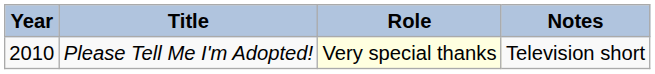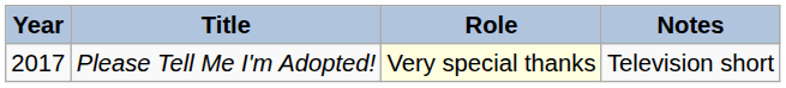 <table class="wikitable" style="font-size:95%;">
 <tr>
 <th style="background:#B0C4DE;">Year</th>
 <th style="background:#B0C4DE;">Title</th>
 <th style="background:#B0C4DE;">Role</th>
 <th style="background:#B0C4DE;">Notes</th>
 </tr>
 <tr>
-<td>2010</td>
+<td>2017</td>
 <td><em>Please Tell Me I'm Adopted!</em></td>
 <td style="background: lightyellow;">Very special thanks</td>
 <td>Television short</td>
 </tr>
 </table>
